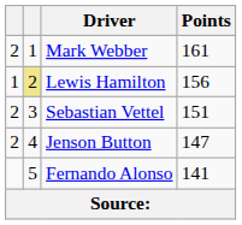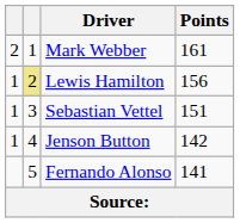 <table class="wikitable" style="font-size: 85%;">
 <tr>
 <th></th>
 <th></th>
 <th>Driver</th>
 <th>Points</th>
 </tr>
 <tr>
 <td> 2</td>
 <td align="center">1</td>
 <td> <a href='#'>Mark Webber</a></td>
 <td>161</td>
 </tr>
 <tr>
 <td> 1</td>
 <td align="center" style="background: khaki;">2</td>
 <td> <a href='#'>Lewis Hamilton</a></td>
 <td>156</td>
 </tr>
 <tr>
-<td> 2</td>
+<td> 1</td>
 <td align="center">3</td>
 <td> <a href='#'>Sebastian Vettel</a></td>
 <td>151</td>
 </tr>
 <tr>
-<td> 2</td>
+<td> 1</td>
 <td align="center">4</td>
 <td> <a href='#'>Jenson Button</a></td>
-<td>147</td>
+<td>142</td>
 </tr>
 <tr>
 <td></td>
 <td align="center">5</td>
 <td> <a href='#'>Fernando Alonso</a></td>
 <td>141</td>
 </tr>
 <tr>
 <th colspan=4>Source: </th>
 </tr>
 </table>
